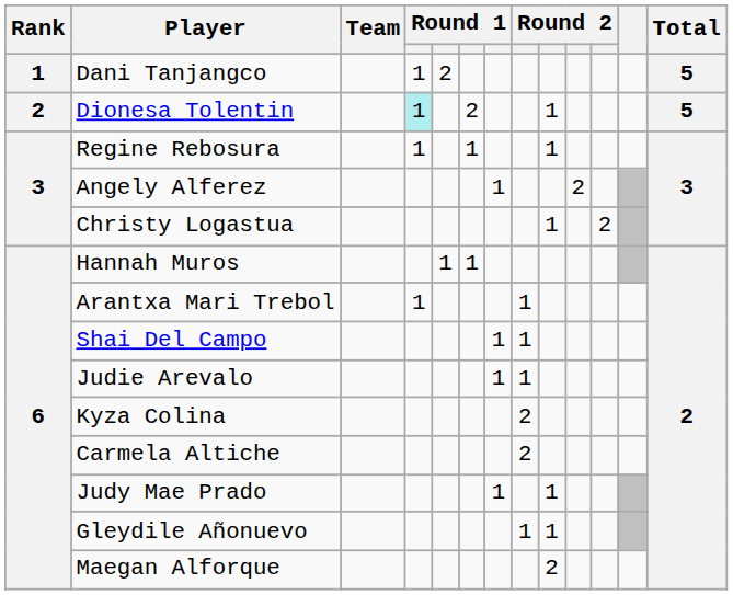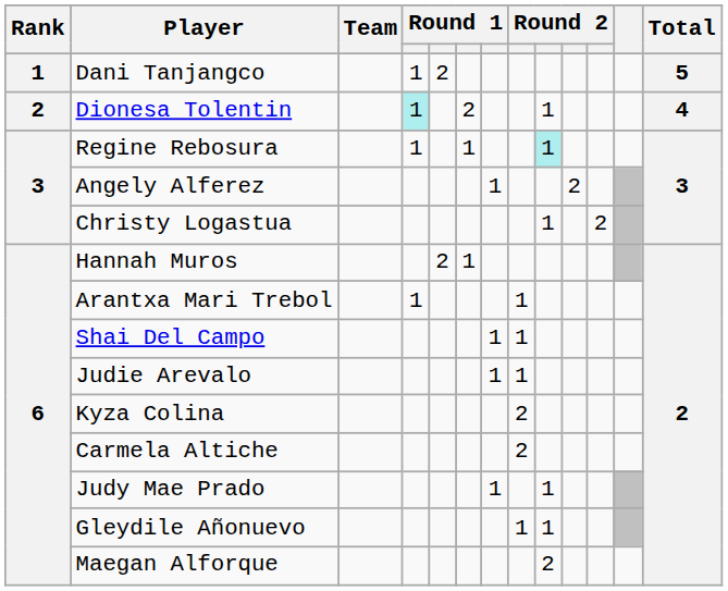 <table class="wikitable" style="text-align:center; font-size:90%">
 <tr>
 <th rowspan=2>Rank</th>
 <th rowspan=2>Player</th>
 <th rowspan=2>Team</th>
 <th colspan=4>Round 1</th>
 <th colspan=4>Round 2</th>
 <th rowspan=2>    </th>
 <th rowspan=2>Total</th>
 </tr>
 <tr>
 <th></th>
 <th></th>
 <th></th>
 <th></th>
 <th></th>
 <th></th>
 <th></th>
 <th></th>
 </tr>
 <tr>
 <th rowspan=1>1</th>
 <td align=left> Dani Tanjangco</td>
 <td align=left></td>
 <td>1</td>
 <td>2</td>
 <td></td>
 <td></td>
 <td></td>
 <td></td>
 <td></td>
 <td></td>
 <td></td>
 <th rowspan=1>5</th>
 </tr>
 <tr>
 <th rowspan=1>2</th>
 <td align=left> <a href='#'>Dionesa Tolentin</a></td>
 <td align=left></td>
 <td style="background: paleturquoise;">1</td>
 <td></td>
 <td>2</td>
 <td></td>
 <td></td>
 <td>1</td>
 <td></td>
 <td></td>
 <td></td>
-<th rowspan=1>5</th>
+<th rowspan=1>4</th>
 </tr>
 <tr>
 <th rowspan=3>3</th>
 <td align=left> Regine Rebosura</td>
 <td align=left></td>
 <td>1</td>
 <td></td>
 <td>1</td>
 <td></td>
 <td></td>
-<td>1</td>
+<td style="background: paleturquoise;">1</td>
 <td></td>
 <td></td>
 <td></td>
 <th rowspan=3>3</th>
 </tr>
 <tr>
 <td align=left> Angely Alferez</td>
 <td align=left></td>
 <td></td>
 <td></td>
 <td></td>
 <td>1</td>
 <td></td>
 <td></td>
 <td>2</td>
 <td></td>
 <td bgcolor=silver></td>
 </tr>
 <tr>
 <td align=left> Christy Logastua</td>
 <td align=left></td>
 <td></td>
 <td></td>
 <td></td>
 <td></td>
 <td></td>
 <td>1</td>
 <td></td>
 <td>2</td>
 <td bgcolor=silver></td>
 </tr>
 <tr>
 <th rowspan=9>6</th>
 <td align=left> Hannah Muros</td>
 <td align=left></td>
 <td></td>
-<td>1</td>
+<td>2</td>
 <td>1</td>
 <td></td>
 <td></td>
 <td></td>
 <td></td>
 <td></td>
 <td bgcolor=silver></td>
 <th rowspan=9>2</th>
 </tr>
 <tr>
 <td align=left> Arantxa Mari Trebol</td>
 <td align=left></td>
 <td>1</td>
 <td></td>
 <td></td>
 <td></td>
 <td>1</td>
 <td></td>
 <td></td>
 <td></td>
 <td></td>
 </tr>
 <tr>
 <td align=left> <a href='#'>Shai Del Campo</a></td>
 <td align=left></td>
 <td></td>
 <td></td>
 <td></td>
 <td>1</td>
 <td>1</td>
 <td></td>
 <td></td>
 <td></td>
 <td></td>
 </tr>
 <tr>
 <td align=left> Judie Arevalo</td>
 <td align=left></td>
 <td></td>
 <td></td>
 <td></td>
 <td>1</td>
 <td>1</td>
 <td></td>
 <td></td>
 <td></td>
 <td></td>
 </tr>
 <tr>
 <td align=left> Kyza Colina</td>
 <td align=left></td>
 <td></td>
 <td></td>
 <td></td>
 <td></td>
 <td>2</td>
 <td></td>
 <td></td>
 <td></td>
 <td></td>
 </tr>
 <tr>
 <td align=left> Carmela Altiche</td>
 <td align=left></td>
 <td></td>
 <td></td>
 <td></td>
 <td></td>
 <td>2</td>
 <td></td>
 <td></td>
 <td></td>
 <td></td>
 </tr>
 <tr>
 <td align=left> Judy Mae Prado</td>
 <td align=left></td>
 <td></td>
 <td></td>
 <td></td>
 <td>1</td>
 <td></td>
 <td>1</td>
 <td></td>
 <td></td>
 <td bgcolor=silver></td>
 </tr>
 <tr>
 <td align=left> Gleydile Añonuevo</td>
 <td align=left></td>
 <td></td>
 <td></td>
 <td></td>
 <td></td>
 <td>1</td>
 <td>1</td>
 <td></td>
 <td></td>
 <td bgcolor=silver></td>
 </tr>
 <tr>
 <td align=left> Maegan Alforque</td>
 <td align=left></td>
 <td></td>
 <td></td>
 <td></td>
 <td></td>
 <td></td>
 <td>2</td>
 <td></td>
 <td></td>
 <td><br></td>
 </tr>
 </table>
